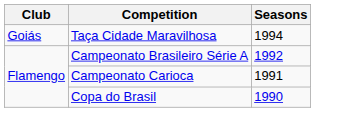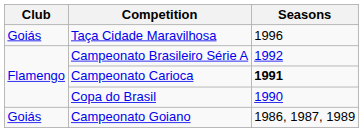 <table class="wikitable sortable">
 <tr>
 <th>Club</th>
 <th>Competition</th>
 <th>Seasons</th>
 </tr>
 <tr>
 <td><a href='#'>Goiás</a></td>
 <td><a href='#'>Taça Cidade Maravilhosa</a></td>
-<td>1994</td>
+<td>1996</td>
 </tr>
 <tr>
 <td rowspan=3><a href='#'>Flamengo</a></td>
 <td><a href='#'>Campeonato Brasileiro Série A</a></td>
 <td><a href='#'>1992</a></td>
 </tr>
 <tr>
 <td><a href='#'>Campeonato Carioca</a></td>
-<td>1991</td>
+<td><strong>1991</strong></td>
 </tr>
 <tr>
 <td><a href='#'>Copa do Brasil</a></td>
 <td><a href='#'>1990</a></td>
 </tr>
+<tr>
+<td><a href='#'>Goiás</a></td>
+<td><a href='#'>Campeonato Goiano</a></td>
+<td>1986, 1987, 1989</td>
+</tr>
 </table>
